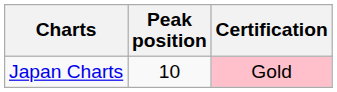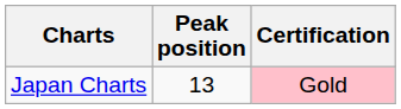 <table class="wikitable">
 <tr>
 <th>Charts</th>
 <th>Peak<br>position</th>
 <th>Certification</th>
 </tr>
 <tr>
 <td><a href='#'>Japan Charts</a></td>
-<td align="center">10</td>
+<td align="center">13</td>
 <td align="center" style="background: pink;">Gold</td>
 </tr>
 </table>
